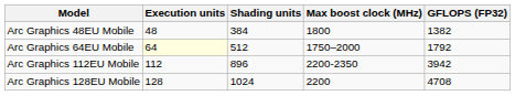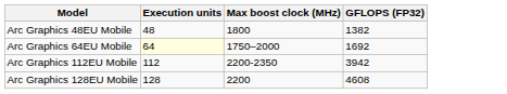 <table class="wikitable">
 <tr>
 <th>Model</th>
 <th>Execution units</th>
-<th>Shading units</th>
 <th>Max boost clock (MHz)</th>
 <th>GFLOPS (FP32)</th>
 </tr>
 <tr>
 <td>Arc Graphics 48EU Mobile</td>
 <td>48</td>
-<td>384</td>
 <td>1800</td>
 <td>1382</td>
 </tr>
 <tr>
 <td>Arc Graphics 64EU Mobile</td>
 <td style="background: lightyellow;">64</td>
-<td>512</td>
 <td>1750–2000</td>
-<td>1792</td>
+<td>1692</td>
 </tr>
 <tr>
 <td>Arc Graphics 112EU Mobile</td>
 <td>112</td>
-<td>896</td>
 <td>2200-2350</td>
 <td>3942</td>
 </tr>
 <tr>
 <td>Arc Graphics 128EU Mobile</td>
 <td>128</td>
-<td>1024</td>
 <td>2200</td>
-<td>4708</td>
+<td>4608</td>
 </tr>
 </table>
